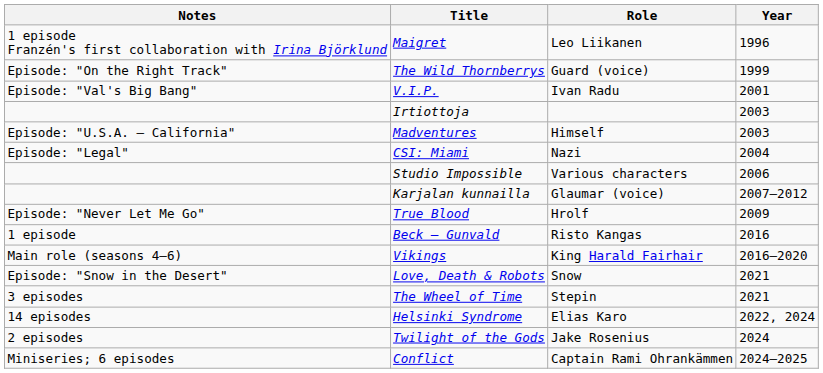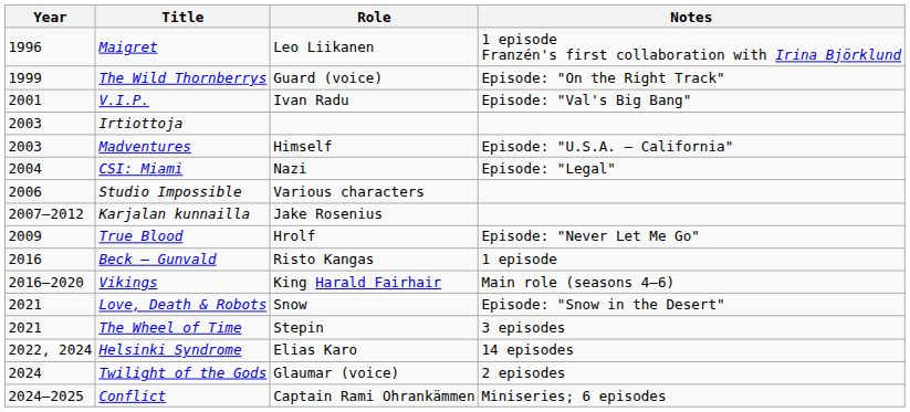 <table class="wikitable sortable">
 <tr>
-<th class="unsortable">Notes</th>
+<th>Year</th>
 <th>Title</th>
 <th>Role</th>
-<th>Year</th>
+<th class="unsortable">Notes</th>
 </tr>
 <tr>
-<td>1 episode <br> Franzén's first collaboration with <em><a href='#'>Irina Björklund</a></em></td>
+<td>1996</td>
 <td><em><a href='#'>Maigret</a></em></td>
 <td>Leo Liikanen</td>
-<td>1996</td>
+<td>1 episode <br> Franzén's first collaboration with <em><a href='#'>Irina Björklund</a></em></td>
 </tr>
 <tr>
-<td>Episode: "On the Right Track"</td>
+<td>1999</td>
 <td><em><a href='#'>The Wild Thornberrys</a></em></td>
 <td>Guard (voice)</td>
-<td>1999</td>
+<td>Episode: "On the Right Track"</td>
 </tr>
 <tr>
-<td>Episode: "Val's Big Bang"</td>
+<td>2001</td>
 <td><em><a href='#'>V.I.P.</a></em></td>
 <td>Ivan Radu</td>
-<td>2001</td>
+<td>Episode: "Val's Big Bang"</td>
 </tr>
 <tr>
-<td></td>
+<td>2003</td>
 <td><em>Irtiottoja</em></td>
 <td></td>
-<td>2003</td>
+<td></td>
 </tr>
 <tr>
-<td>Episode: "U.S.A. – California"</td>
+<td>2003</td>
 <td><em><a href='#'>Madventures</a></em></td>
 <td>Himself</td>
-<td>2003</td>
+<td>Episode: "U.S.A. – California"</td>
 </tr>
 <tr>
-<td>Episode: "Legal"</td>
+<td>2004</td>
 <td><em><a href='#'>CSI: Miami</a></em></td>
 <td>Nazi</td>
-<td>2004</td>
+<td>Episode: "Legal"</td>
 </tr>
 <tr>
-<td></td>
+<td>2006</td>
 <td><em>Studio Impossible</em></td>
 <td>Various characters</td>
-<td>2006</td>
+<td></td>
 </tr>
 <tr>
+<td>2007–2012</td>
+<td><em>Karjalan kunnailla</em></td>
+<td>Jake Rosenius</td>
 <td></td>
-<td><em>Karjalan kunnailla</em></td>
-<td>Glaumar (voice)</td>
-<td>2007–2012</td>
 </tr>
 <tr>
-<td>Episode: "Never Let Me Go"</td>
+<td>2009</td>
 <td><em><a href='#'>True Blood</a></em></td>
 <td>Hrolf</td>
-<td>2009</td>
+<td>Episode: "Never Let Me Go"</td>
 </tr>
 <tr>
-<td>1 episode</td>
+<td>2016</td>
 <td><em><a href='#'>Beck – Gunvald</a></em></td>
 <td>Risto Kangas</td>
-<td>2016</td>
+<td>1 episode</td>
 </tr>
 <tr>
-<td>Main role (seasons 4–6)</td>
+<td>2016–2020</td>
 <td><em><a href='#'>Vikings</a></em></td>
 <td>King <a href='#'>Harald Fairhair</a></td>
-<td>2016–2020</td>
+<td>Main role (seasons 4–6)</td>
 </tr>
 <tr>
-<td>Episode: "Snow in the Desert"</td>
+<td>2021</td>
 <td><em><a href='#'>Love, Death & Robots</a></em></td>
 <td>Snow</td>
-<td>2021</td>
+<td>Episode: "Snow in the Desert"</td>
 </tr>
 <tr>
-<td>3 episodes</td>
+<td>2021</td>
 <td><em><a href='#'>The Wheel of Time</a></em></td>
 <td>Stepin</td>
-<td>2021</td>
+<td>3 episodes</td>
 </tr>
 <tr>
-<td>14 episodes</td>
+<td>2022, 2024</td>
 <td><em><a href='#'>Helsinki Syndrome</a></em></td>
 <td>Elias Karo</td>
-<td>2022, 2024</td>
+<td>14 episodes</td>
 </tr>
 <tr>
+<td>2024</td>
+<td><em><a href='#'>Twilight of the Gods</a></em></td>
+<td>Glaumar (voice)</td>
 <td>2 episodes</td>
-<td><em><a href='#'>Twilight of the Gods</a></em></td>
-<td>Jake Rosenius</td>
-<td>2024</td>
 </tr>
 <tr>
-<td>Miniseries; 6 episodes</td>
+<td>2024–2025</td>
 <td><em><a href='#'>Conflict</a></em></td>
 <td>Captain Rami Ohrankämmen</td>
-<td>2024–2025</td>
+<td>Miniseries; 6 episodes</td>
 </tr>
 </table>
